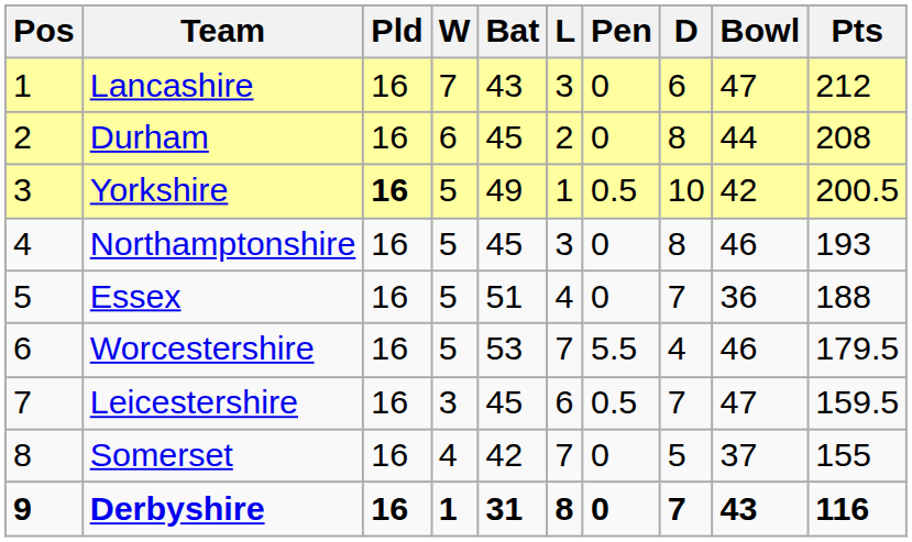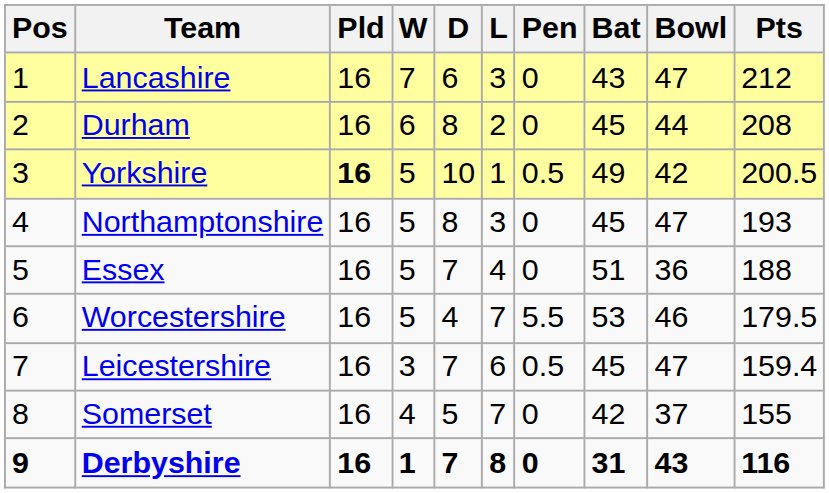 <table class="wikitable">
 <tr>
 <th>Pos</th>
 <th>Team</th>
 <th>Pld</th>
 <th>W</th>
-<th>Bat</th>
+<th>D</th>
 <th>L</th>
 <th>Pen</th>
-<th>D</th>
+<th>Bat</th>
 <th>Bowl</th>
 <th>Pts</th>
 </tr>
 <tr bgcolor="#ffffa0">
 <td>1</td>
 <td><a href='#'>Lancashire</a></td>
 <td>16</td>
 <td>7</td>
-<td>43</td>
+<td>6</td>
 <td>3</td>
 <td>0</td>
-<td>6</td>
+<td>43</td>
 <td>47</td>
 <td>212</td>
 </tr>
 <tr bgcolor="#ffffa0">
 <td>2</td>
 <td><a href='#'>Durham</a></td>
 <td>16</td>
 <td>6</td>
-<td>45</td>
+<td>8</td>
 <td>2</td>
 <td>0</td>
-<td>8</td>
+<td>45</td>
 <td>44</td>
 <td>208</td>
 </tr>
 <tr bgcolor="#ffffa0">
 <td>3</td>
 <td><a href='#'>Yorkshire</a></td>
 <td><strong>16</strong></td>
 <td>5</td>
-<td>49</td>
+<td>10</td>
 <td>1</td>
 <td>0.5</td>
-<td>10</td>
+<td>49</td>
 <td>42</td>
 <td>200.5</td>
 </tr>
 <tr>
 <td>4</td>
 <td><a href='#'>Northamptonshire</a></td>
 <td>16</td>
 <td>5</td>
-<td>45</td>
+<td>8</td>
 <td>3</td>
 <td>0</td>
-<td>8</td>
-<td>46</td>
+<td>45</td>
+<td>47</td>
 <td>193</td>
 </tr>
 <tr>
 <td>5</td>
 <td><a href='#'>Essex</a></td>
 <td>16</td>
 <td>5</td>
-<td>51</td>
+<td>7</td>
 <td>4</td>
 <td>0</td>
-<td>7</td>
+<td>51</td>
 <td>36</td>
 <td>188</td>
 </tr>
 <tr>
 <td>6</td>
 <td><a href='#'>Worcestershire</a></td>
 <td>16</td>
 <td>5</td>
-<td>53</td>
+<td>4</td>
 <td>7</td>
 <td>5.5</td>
-<td>4</td>
+<td>53</td>
 <td>46</td>
 <td>179.5</td>
 </tr>
 <tr>
 <td>7</td>
 <td><a href='#'>Leicestershire</a></td>
 <td>16</td>
 <td>3</td>
-<td>45</td>
+<td>7</td>
 <td>6</td>
 <td>0.5</td>
-<td>7</td>
+<td>45</td>
 <td>47</td>
-<td>159.5</td>
+<td>159.4</td>
 </tr>
 <tr>
 <td>8</td>
 <td><a href='#'>Somerset</a></td>
 <td>16</td>
 <td>4</td>
-<td>42</td>
+<td>5</td>
 <td>7</td>
 <td>0</td>
-<td>5</td>
+<td>42</td>
 <td>37</td>
 <td>155</td>
 </tr>
 <tr>
 <td><strong>9</strong></td>
 <td><strong><a href='#'>Derbyshire</a></strong></td>
 <td><strong>16</strong></td>
 <td><strong>1</strong></td>
-<td><strong>31</strong></td>
+<td><strong>7</strong></td>
 <td><strong>8</strong></td>
 <td><strong>0</strong></td>
-<td><strong>7</strong></td>
+<td><strong>31</strong></td>
 <td><strong>43</strong></td>
 <td><strong>116</strong></td>
 </tr>
 </table>
